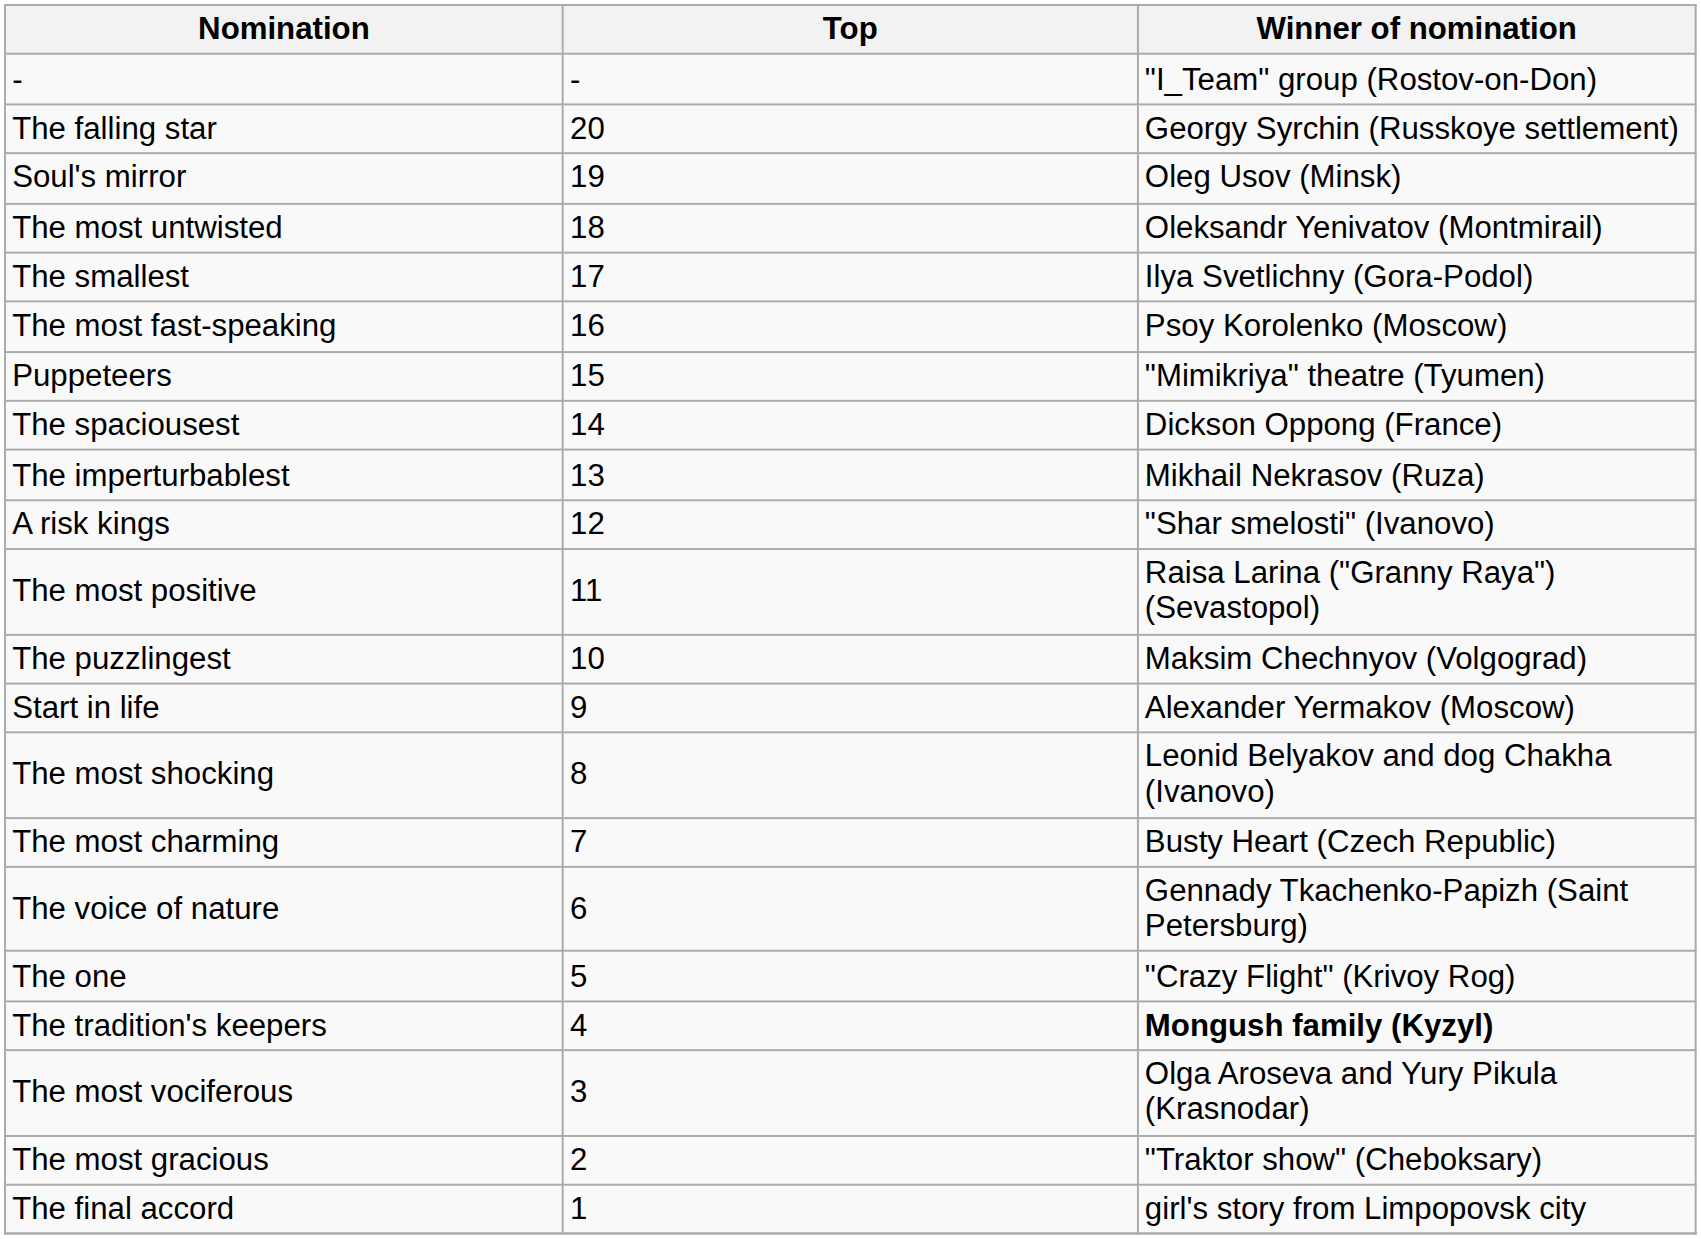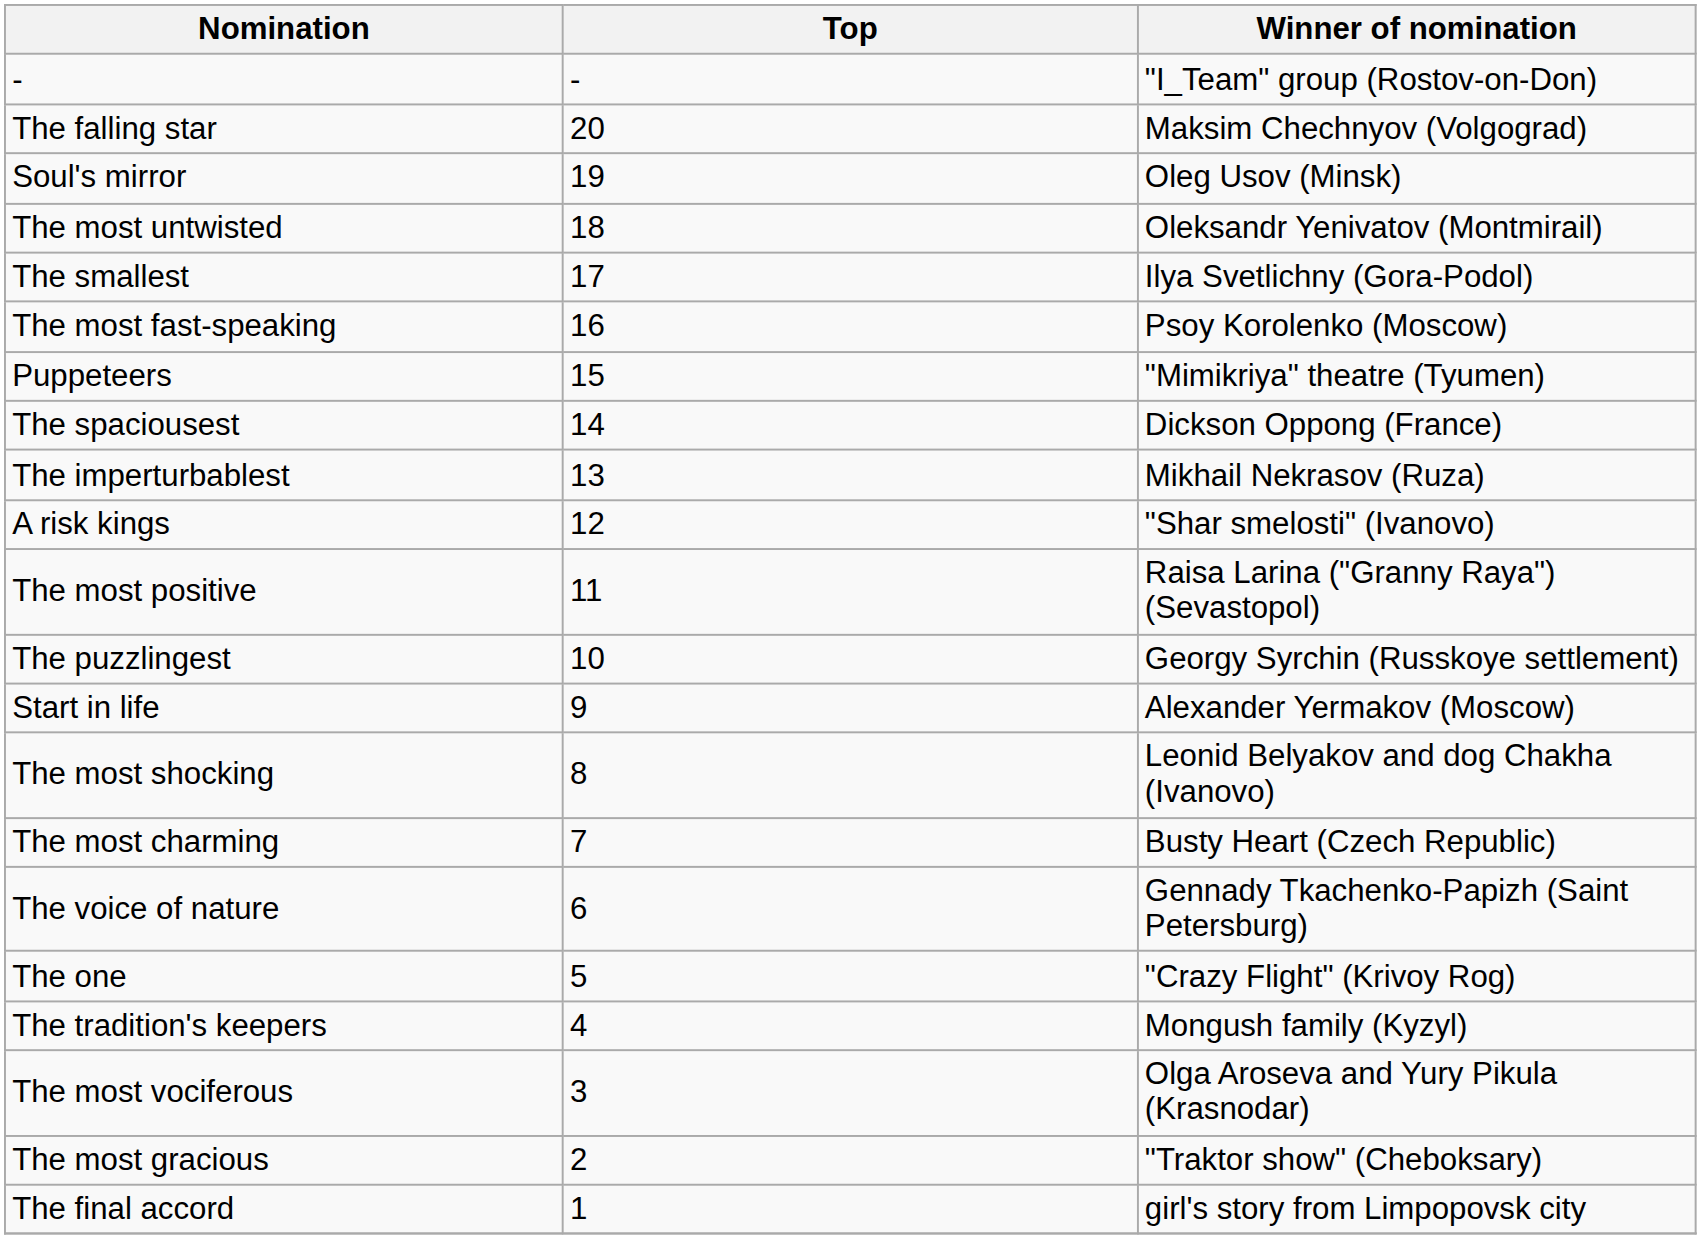 <table class="wikitable">
 <tr>
 <th width="33%">Nomination</th>
 <th width="34%">Top</th>
 <th width="33%">Winner of nomination</th>
 </tr>
 <tr>
 <td>-</td>
 <td>-</td>
 <td>"I_Team" group (Rostov-on-Don)</td>
 </tr>
 <tr>
 <td>The falling star</td>
 <td>20</td>
-<td>Georgy Syrchin (Russkoye settlement)</td>
+<td>Maksim Chechnyov (Volgograd)</td>
 </tr>
 <tr>
 <td>Soul's mirror</td>
 <td>19</td>
 <td>Oleg Usov (Minsk)</td>
 </tr>
 <tr>
 <td>The most untwisted</td>
 <td>18</td>
 <td>Oleksandr Yenivatov (Montmirail)</td>
 </tr>
 <tr>
 <td>The smallest</td>
 <td>17</td>
 <td>Ilya Svetlichny (Gora-Podol)</td>
 </tr>
 <tr>
 <td>The most fast-speaking</td>
 <td>16</td>
 <td>Psoy Korolenko (Moscow)</td>
 </tr>
 <tr>
 <td>Puppeteers</td>
 <td>15</td>
 <td>"Mimikriya" theatre (Tyumen)</td>
 </tr>
 <tr>
 <td>The spaciousest</td>
 <td>14</td>
 <td>Dickson Oppong (France)</td>
 </tr>
 <tr>
 <td>The imperturbablest</td>
 <td>13</td>
 <td>Mikhail Nekrasov (Ruza)</td>
 </tr>
 <tr>
 <td>A risk kings</td>
 <td>12</td>
 <td>"Shar smelosti" (Ivanovo)</td>
 </tr>
 <tr>
 <td>The most positive</td>
 <td>11</td>
 <td>Raisa Larina ("Granny Raya") (Sevastopol)</td>
 </tr>
 <tr>
 <td>The puzzlingest</td>
 <td>10</td>
-<td>Maksim Chechnyov (Volgograd)</td>
+<td>Georgy Syrchin (Russkoye settlement)</td>
 </tr>
 <tr>
 <td>Start in life</td>
 <td>9</td>
 <td>Alexander Yermakov (Moscow)</td>
 </tr>
 <tr>
 <td>The most shocking</td>
 <td>8</td>
 <td>Leonid Belyakov and dog Chakha (Ivanovo)</td>
 </tr>
 <tr>
 <td>The most charming</td>
 <td>7</td>
 <td>Busty Heart (Czech Republic)</td>
 </tr>
 <tr>
 <td>The voice of nature</td>
 <td>6</td>
 <td>Gennady Tkachenko-Papizh (Saint Petersburg)</td>
 </tr>
 <tr>
 <td>The one</td>
 <td>5</td>
 <td>"Crazy Flight" (Krivoy Rog)</td>
 </tr>
 <tr>
 <td>The tradition's keepers</td>
 <td>4</td>
-<td><strong>Mongush family (Kyzyl)</strong></td>
+<td>Mongush family (Kyzyl)</td>
 </tr>
 <tr>
 <td>The most vociferous</td>
 <td>3</td>
 <td>Olga Aroseva and Yury Pikula (Krasnodar)</td>
 </tr>
 <tr>
 <td>The most gracious</td>
 <td>2</td>
 <td>"Traktor show" (Cheboksary)</td>
 </tr>
 <tr>
 <td>The final accord</td>
 <td>1</td>
 <td>girl's story from Limpopovsk city</td>
 </tr>
 <tr>
 </tr>
 </table>
